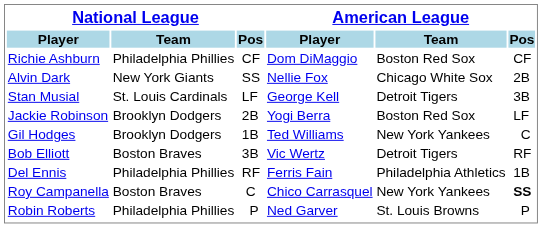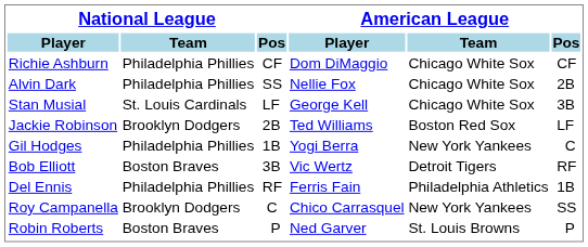 <table cellpadding="1" style="width:auto; font-size: 90%; border: 1px solid gray;">
 <tr align="center" style="font-size: larger;">
 <th colspan=3><a href='#'>National League</a></th>
 <th colspan=3><a href='#'>American League</a></th>
 </tr>
 <tr style="background:lightblue;">
 <th>Player</th>
 <th>Team</th>
 <th>Pos</th>
 <th>Player</th>
 <th>Team</th>
 <th>Pos</th>
 </tr>
 <tr>
 <td><a href='#'>Richie Ashburn</a></td>
 <td>Philadelphia Phillies</td>
 <td> CF</td>
 <td><a href='#'>Dom DiMaggio</a></td>
-<td>Boston Red Sox</td>
+<td>Chicago White Sox</td>
 <td> CF</td>
 </tr>
 <tr>
 <td><a href='#'>Alvin Dark</a></td>
-<td>New York Giants</td>
+<td>Philadelphia Phillies</td>
 <td> SS</td>
 <td><a href='#'>Nellie Fox</a></td>
 <td>Chicago White Sox</td>
 <td> 2B</td>
 </tr>
 <tr>
 <td><a href='#'>Stan Musial</a></td>
 <td>St. Louis Cardinals</td>
 <td> LF</td>
 <td><a href='#'>George Kell</a></td>
-<td>Detroit Tigers</td>
+<td>Chicago White Sox</td>
 <td> 3B</td>
 </tr>
 <tr>
 <td><a href='#'>Jackie Robinson</a></td>
 <td>Brooklyn Dodgers</td>
 <td> 2B</td>
-<td><a href='#'>Yogi Berra</a></td>
+<td><a href='#'>Ted Williams</a></td>
 <td>Boston Red Sox</td>
 <td> LF</td>
 </tr>
 <tr>
 <td><a href='#'>Gil Hodges</a></td>
-<td>Brooklyn Dodgers</td>
+<td>Philadelphia Phillies</td>
 <td> 1B</td>
-<td><a href='#'>Ted Williams</a></td>
+<td><a href='#'>Yogi Berra</a></td>
 <td>New York Yankees</td>
 <td>   C</td>
 </tr>
 <tr>
 <td><a href='#'>Bob Elliott</a></td>
 <td>Boston Braves</td>
 <td> 3B</td>
 <td><a href='#'>Vic Wertz</a></td>
 <td>Detroit Tigers</td>
 <td> RF</td>
 </tr>
 <tr>
 <td><a href='#'>Del Ennis</a></td>
 <td>Philadelphia Phillies</td>
 <td> RF</td>
 <td><a href='#'>Ferris Fain</a></td>
 <td>Philadelphia Athletics</td>
 <td> 1B</td>
 </tr>
 <tr>
 <td><a href='#'>Roy Campanella</a></td>
-<td>Boston Braves</td>
+<td>Brooklyn Dodgers</td>
 <td>  C</td>
 <td><a href='#'>Chico Carrasquel</a></td>
 <td>New York Yankees</td>
-<td><strong> SS</strong></td>
+<td> SS</td>
 </tr>
 <tr>
 <td><a href='#'>Robin Roberts</a></td>
-<td>Philadelphia Phillies</td>
+<td>Boston Braves</td>
 <td>   P</td>
 <td><a href='#'>Ned Garver</a></td>
 <td>St. Louis Browns</td>
 <td>   P</td>
 </tr>
 <tr>
 </tr>
 </table>
